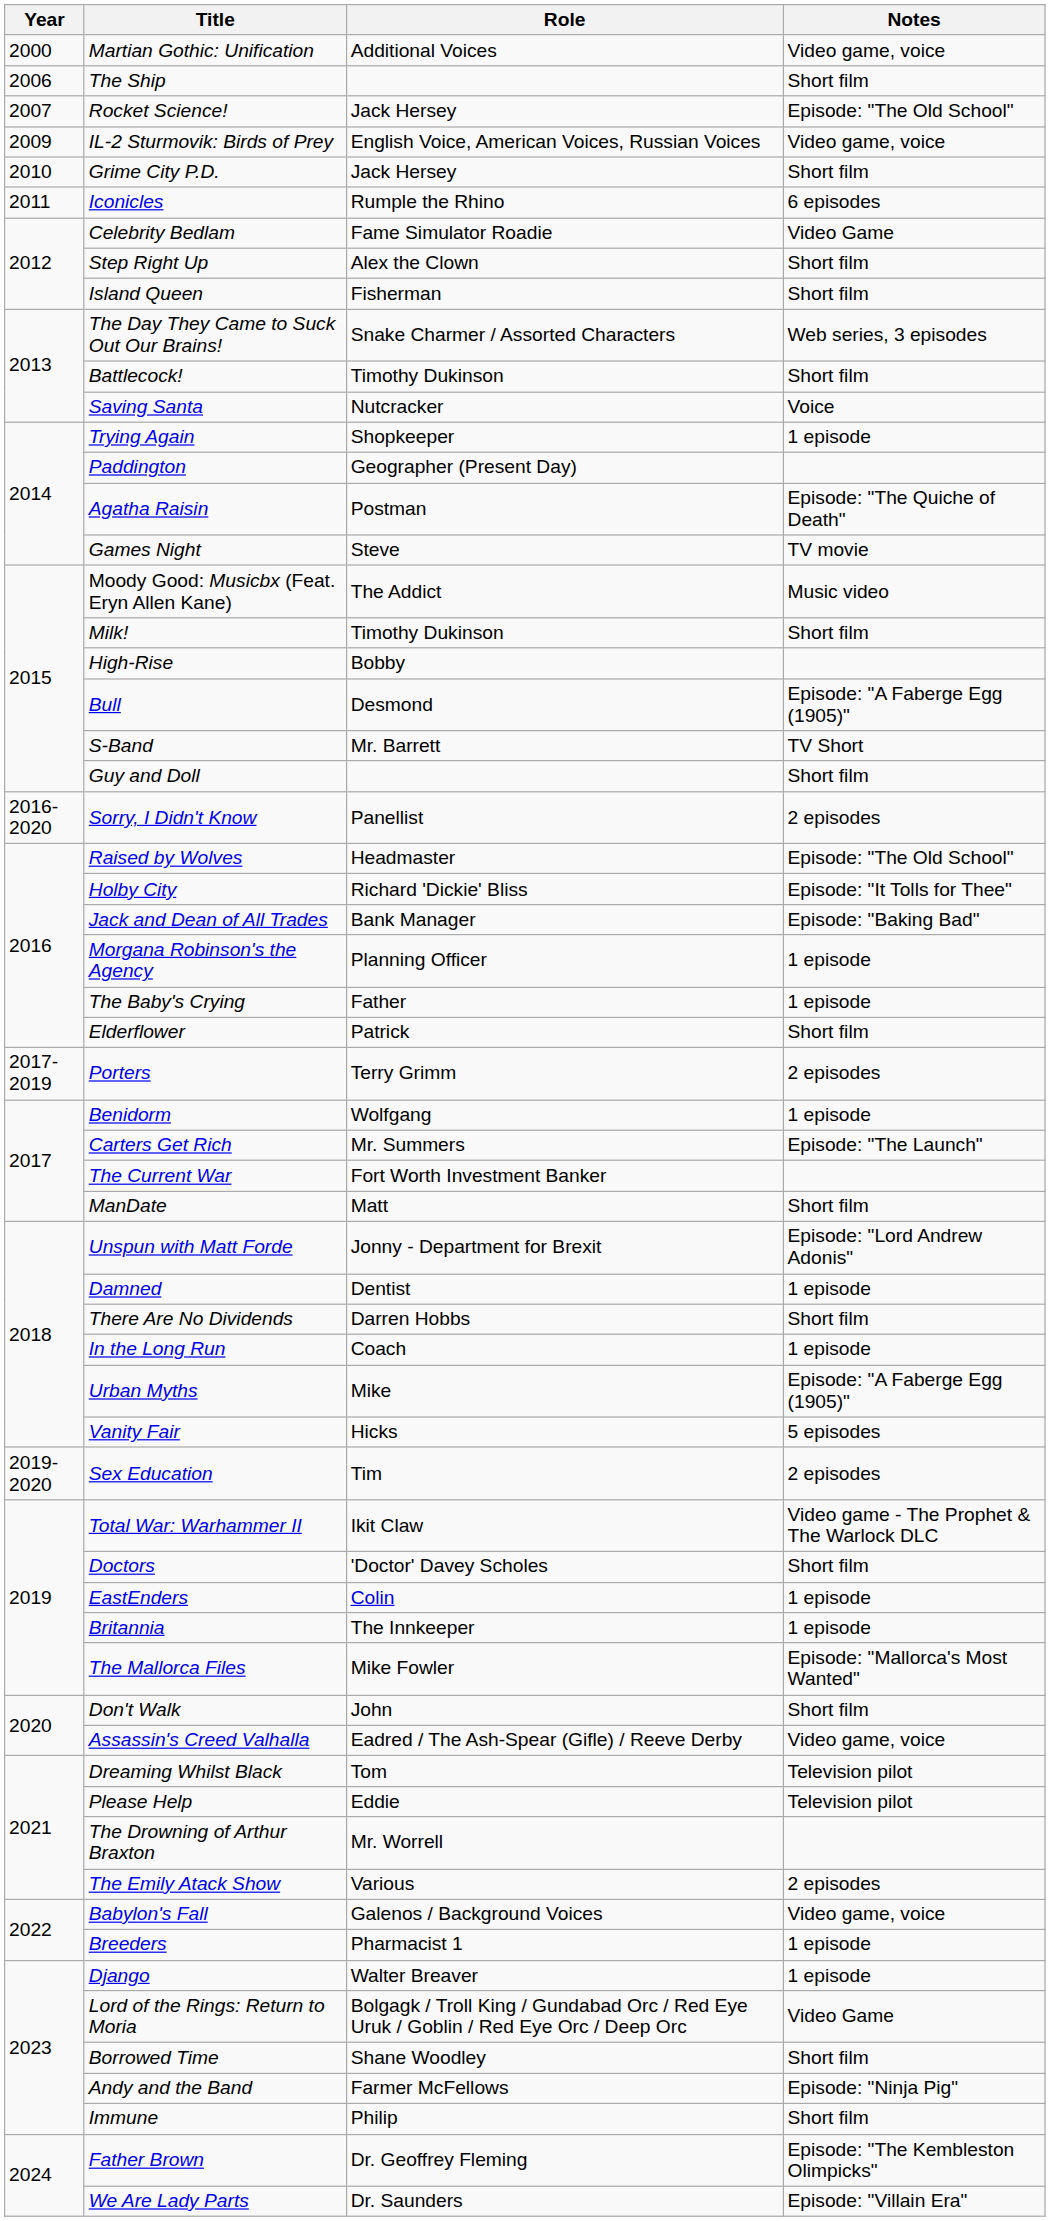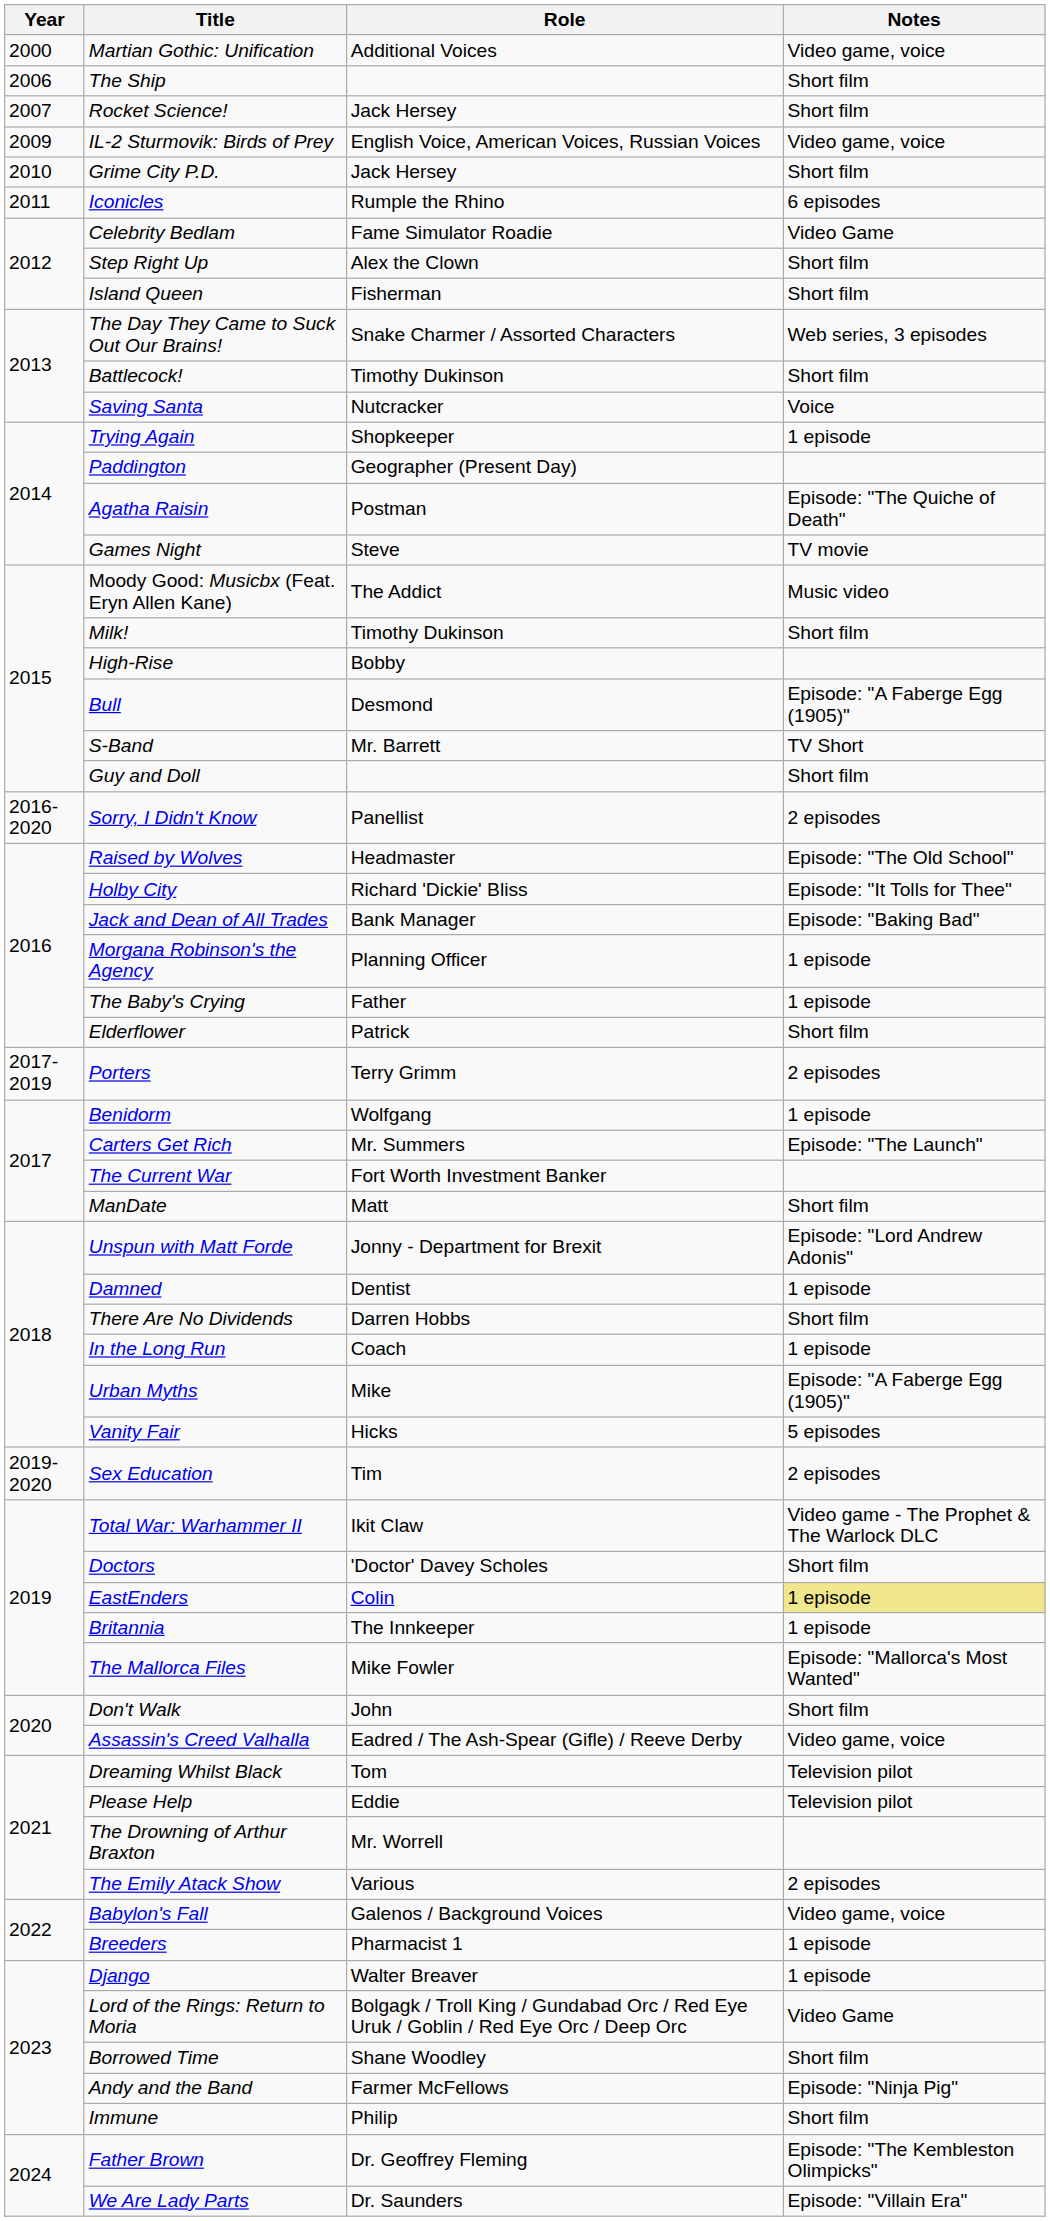 <table class="wikitable sortable">
 <tr>
 <th>Year</th>
 <th>Title</th>
 <th>Role</th>
 <th>Notes</th>
 </tr>
 <tr>
 <td>2000<br></td>
 <td><em>Martian Gothic: Unification</em></td>
 <td>Additional Voices</td>
 <td>Video game, voice</td>
 </tr>
 <tr>
 <td>2006</td>
 <td><em>The Ship</em></td>
 <td></td>
 <td>Short film</td>
 </tr>
 <tr>
 <td>2007</td>
 <td><em>Rocket Science!</em></td>
 <td>Jack Hersey</td>
-<td>Episode: "The Old School"</td>
+<td>Short film</td>
 </tr>
 <tr>
 <td>2009</td>
 <td><em>IL-2 Sturmovik: Birds of Prey</em></td>
 <td>English Voice, American Voices, Russian Voices</td>
 <td>Video game, voice</td>
 </tr>
 <tr>
 <td>2010</td>
 <td><em>Grime City P.D.</em></td>
 <td>Jack Hersey</td>
 <td>Short film</td>
 </tr>
 <tr>
 <td>2011</td>
 <td><em><a href='#'>Iconicles</a></em></td>
 <td>Rumple the Rhino</td>
 <td>6 episodes</td>
 </tr>
 <tr>
 <td rowspan="3">2012</td>
 <td><em>Celebrity Bedlam</em></td>
 <td>Fame Simulator Roadie</td>
 <td>Video Game</td>
 </tr>
 <tr>
 <td><em>Step Right Up</em></td>
 <td>Alex the Clown</td>
 <td>Short film</td>
 </tr>
 <tr>
 <td><em>Island Queen</em></td>
 <td>Fisherman</td>
 <td>Short film</td>
 </tr>
 <tr>
 <td rowspan="3">2013</td>
 <td><em>The Day They Came to Suck Out Our Brains!</em></td>
 <td>Snake Charmer / Assorted Characters</td>
 <td>Web series, 3 episodes</td>
 </tr>
 <tr>
 <td><em>Battlecock!</em></td>
 <td>Timothy Dukinson</td>
 <td>Short film</td>
 </tr>
 <tr>
 <td><em><a href='#'>Saving Santa</a></em></td>
 <td>Nutcracker</td>
 <td>Voice</td>
 </tr>
 <tr>
 <td rowspan="4">2014</td>
 <td><em><a href='#'>Trying Again</a></em></td>
 <td>Shopkeeper</td>
 <td>1 episode</td>
 </tr>
 <tr>
 <td><em><a href='#'>Paddington</a></em></td>
 <td>Geographer (Present Day)</td>
 <td></td>
 </tr>
 <tr>
 <td><em><a href='#'>Agatha Raisin</a></em></td>
 <td>Postman</td>
 <td>Episode: "The Quiche of Death"</td>
 </tr>
 <tr>
 <td><em>Games Night</em></td>
 <td>Steve</td>
 <td>TV movie</td>
 </tr>
 <tr>
 <td rowspan="6">2015</td>
 <td>Moody Good: <em>Musicbx</em> (Feat. Eryn Allen Kane)</td>
 <td>The Addict</td>
 <td>Music video</td>
 </tr>
 <tr>
 <td><em>Milk!</em></td>
 <td>Timothy Dukinson</td>
 <td>Short film</td>
 </tr>
 <tr>
 <td><em>High-Rise</em></td>
 <td>Bobby</td>
 <td></td>
 </tr>
 <tr>
 <td><em><a href='#'>Bull</a></em></td>
 <td>Desmond</td>
 <td>Episode: "A Faberge Egg (1905)"</td>
 </tr>
 <tr>
 <td><em>S-Band</em></td>
 <td>Mr. Barrett</td>
 <td>TV Short</td>
 </tr>
 <tr>
 <td><em>Guy and Doll</em></td>
 <td></td>
 <td>Short film</td>
 </tr>
 <tr>
 <td>2016-2020</td>
 <td><em><a href='#'>Sorry, I Didn't Know</a></em></td>
 <td>Panellist</td>
 <td>2 episodes</td>
 </tr>
 <tr>
 <td rowspan="6">2016</td>
 <td><a href='#'><em>Raised by Wolves</em></a></td>
 <td>Headmaster</td>
 <td>Episode: "The Old School"</td>
 </tr>
 <tr>
 <td><em><a href='#'>Holby City</a></em></td>
 <td>Richard 'Dickie' Bliss</td>
 <td>Episode: "It Tolls for Thee"</td>
 </tr>
 <tr>
 <td><em><a href='#'>Jack and Dean of All Trades</a></em></td>
 <td>Bank Manager</td>
 <td>Episode: "Baking Bad"</td>
 </tr>
 <tr>
 <td><a href='#'><em>Morgana Robinson's the Agency</em></a></td>
 <td>Planning Officer</td>
 <td>1 episode</td>
 </tr>
 <tr>
 <td><em>The Baby's Crying</em></td>
 <td>Father</td>
 <td>1 episode</td>
 </tr>
 <tr>
 <td><em>Elderflower</em></td>
 <td>Patrick</td>
 <td>Short film</td>
 </tr>
 <tr>
 <td>2017-2019<br></td>
 <td><a href='#'><em>Porters</em></a></td>
 <td>Terry Grimm</td>
 <td>2 episodes</td>
 </tr>
 <tr>
 <td rowspan="4">2017</td>
 <td><a href='#'><em>Benidorm</em></a></td>
 <td>Wolfgang</td>
 <td>1 episode</td>
 </tr>
 <tr>
 <td><em><a href='#'>Carters Get Rich</a></em></td>
 <td>Mr. Summers</td>
 <td>Episode: "The Launch"</td>
 </tr>
 <tr>
 <td><em><a href='#'>The Current War</a></em></td>
 <td>Fort Worth Investment Banker</td>
 <td></td>
 </tr>
 <tr>
 <td><em>ManDate</em></td>
 <td>Matt</td>
 <td>Short film</td>
 </tr>
 <tr>
 <td rowspan="6">2018</td>
 <td><em><a href='#'>Unspun with Matt Forde</a></em></td>
 <td>Jonny - Department for Brexit</td>
 <td>Episode: "Lord Andrew Adonis"</td>
 </tr>
 <tr>
 <td><a href='#'><em>Damned</em></a></td>
 <td>Dentist</td>
 <td>1 episode</td>
 </tr>
 <tr>
 <td><em>There Are No Dividends</em></td>
 <td>Darren Hobbs</td>
 <td>Short film</td>
 </tr>
 <tr>
 <td><em><a href='#'>In the Long Run</a></em></td>
 <td>Coach</td>
 <td>1 episode</td>
 </tr>
 <tr>
 <td><em><a href='#'>Urban Myths</a></em></td>
 <td>Mike</td>
 <td>Episode: "A Faberge Egg (1905)"</td>
 </tr>
 <tr>
 <td><a href='#'><em>Vanity Fair</em></a></td>
 <td>Hicks</td>
 <td>5 episodes</td>
 </tr>
 <tr>
 <td>2019-2020</td>
 <td><a href='#'><em>Sex Education</em></a></td>
 <td>Tim</td>
 <td>2 episodes</td>
 </tr>
 <tr>
 <td rowspan="5">2019</td>
 <td><em><a href='#'>Total War: Warhammer II</a></em></td>
 <td>Ikit Claw</td>
 <td>Video game - The Prophet & The Warlock DLC</td>
 </tr>
 <tr>
 <td><a href='#'><em>Doctors</em></a></td>
 <td>'Doctor' Davey Scholes</td>
 <td>Short film</td>
 </tr>
 <tr>
 <td><em><a href='#'>EastEnders</a></em></td>
 <td><a href='#'>Colin</a></td>
-<td>1 episode</td>
+<td style="background: khaki;">1 episode</td>
 </tr>
 <tr>
 <td><em><a href='#'>Britannia</a></em></td>
 <td>The Innkeeper</td>
 <td>1 episode</td>
 </tr>
 <tr>
 <td><em><a href='#'>The Mallorca Files</a></em></td>
 <td>Mike Fowler</td>
 <td>Episode: "Mallorca's Most Wanted"</td>
 </tr>
 <tr>
 <td rowspan="2">2020</td>
 <td><em>Don't Walk</em></td>
 <td>John</td>
 <td>Short film</td>
 </tr>
 <tr>
 <td><em><a href='#'>Assassin's Creed Valhalla</a></em></td>
 <td>Eadred / The Ash-Spear (Gifle) / Reeve Derby</td>
 <td>Video game, voice</td>
 </tr>
 <tr>
 <td rowspan="4">2021</td>
 <td><em>Dreaming Whilst Black</em></td>
 <td>Tom</td>
 <td>Television pilot</td>
 </tr>
 <tr>
 <td><em>Please Help</em></td>
 <td>Eddie</td>
 <td>Television pilot</td>
 </tr>
 <tr>
 <td><em>The Drowning of Arthur Braxton</em></td>
 <td>Mr. Worrell</td>
 <td></td>
 </tr>
 <tr>
 <td><em><a href='#'>The Emily Atack Show</a></em></td>
 <td>Various</td>
 <td>2 episodes</td>
 </tr>
 <tr>
 <td rowspan="2">2022</td>
 <td><em><a href='#'>Babylon's Fall</a></em></td>
 <td>Galenos / Background Voices</td>
 <td>Video game, voice</td>
 </tr>
 <tr>
 <td><em><a href='#'>Breeders</a></em></td>
 <td>Pharmacist 1</td>
 <td>1 episode</td>
 </tr>
 <tr>
 <td rowspan="5">2023</td>
 <td><em><a href='#'>Django</a></em></td>
 <td>Walter Breaver</td>
 <td>1 episode</td>
 </tr>
 <tr>
 <td><em>Lord of the Rings: Return to Moria</em></td>
 <td>Bolgagk / Troll King / Gundabad Orc / Red Eye Uruk / Goblin / Red Eye Orc / Deep Orc</td>
 <td>Video Game</td>
 </tr>
 <tr>
 <td><em>Borrowed Time</em></td>
 <td>Shane Woodley</td>
 <td>Short film</td>
 </tr>
 <tr>
 <td><em>Andy and the Band</em></td>
 <td>Farmer McFellows</td>
 <td>Episode: "Ninja Pig"</td>
 </tr>
 <tr>
 <td><em>Immune</em></td>
 <td>Philip</td>
 <td>Short film</td>
 </tr>
 <tr>
 <td rowspan="2">2024</td>
 <td><em><a href='#'>Father Brown</a></em></td>
 <td>Dr. Geoffrey Fleming</td>
 <td>Episode: "The Kembleston Olimpicks"</td>
 </tr>
 <tr>
 <td><em><a href='#'>We Are Lady Parts</a></em></td>
 <td>Dr. Saunders</td>
 <td>Episode: "Villain Era"</td>
 </tr>
 </table>
